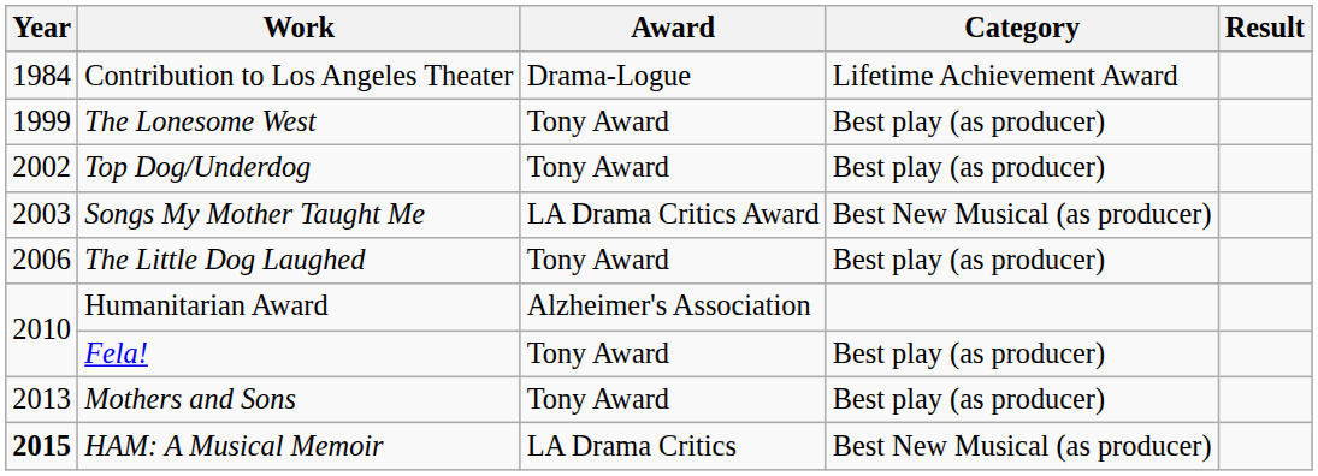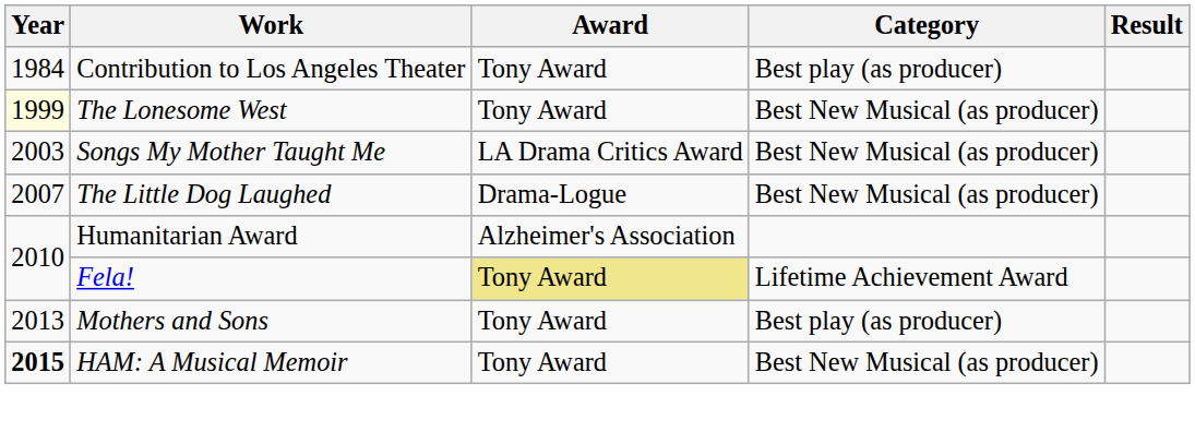 <table class="wikitable sortable">
 <tr>
 <th>Year</th>
 <th>Work</th>
 <th>Award</th>
 <th>Category</th>
 <th class="unsortable">Result</th>
 </tr>
 <tr>
 <td>1984</td>
 <td>Contribution to Los Angeles Theater</td>
-<td>Drama-Logue</td>
-<td>Lifetime Achievement Award</td>
-<td></td>
-</tr>
-<tr>
-<td>1999</td>
-<td><em>The Lonesome West</em></td>
 <td>Tony Award</td>
 <td>Best play (as producer)</td>
 <td></td>
 </tr>
 <tr>
-<td>2002</td>
-<td><em>Top Dog/Underdog</em></td>
+<td style="background: lightyellow;">1999</td>
+<td><em>The Lonesome West</em></td>
 <td>Tony Award</td>
-<td>Best play (as producer)</td>
+<td>Best New Musical (as producer)</td>
 <td></td>
 </tr>
 <tr>
 <td>2003</td>
 <td><em>Songs My Mother Taught Me</em></td>
 <td>LA Drama Critics Award</td>
 <td>Best New Musical (as producer)</td>
 <td></td>
 </tr>
 <tr>
-<td>2006</td>
+<td>2007</td>
 <td><em>The Little Dog Laughed</em></td>
-<td>Tony Award</td>
-<td>Best play (as producer)</td>
+<td>Drama-Logue</td>
+<td>Best New Musical (as producer)</td>
 <td></td>
 </tr>
 <tr>
 <td scope="row" rowspan="2">2010</td>
 <td>Humanitarian Award</td>
 <td>Alzheimer's Association</td>
 <td></td>
 <td></td>
 </tr>
 <tr>
 <td><em><a href='#'>Fela!</a></em> </td>
-<td>Tony Award</td>
-<td>Best play (as producer)</td>
+<td style="background: khaki;">Tony Award</td>
+<td>Lifetime Achievement Award</td>
 <td></td>
 </tr>
 <tr>
 <td>2013</td>
 <td><em>Mothers and Sons</em></td>
 <td>Tony Award</td>
 <td>Best play (as producer)</td>
 <td></td>
 </tr>
 <tr>
 <td><strong>2015</strong></td>
 <td><em>HAM: A Musical Memoir</em></td>
-<td>LA Drama Critics</td>
+<td>Tony Award</td>
 <td>Best New Musical (as producer)</td>
 <td></td>
 </tr>
 </table>
